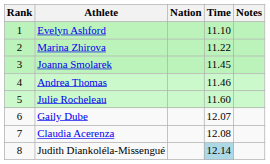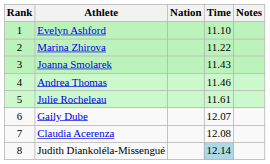 <table class="wikitable sortable" style="text-align:center">
 <tr>
 <th>Rank</th>
 <th>Athlete</th>
 <th>Nation</th>
 <th>Time</th>
 <th>Notes</th>
 </tr>
 <tr style="background:#bbf3bb;">
 <td>1</td>
 <td align=left><a href='#'>Evelyn Ashford</a></td>
 <td align=left></td>
 <td>11.10</td>
 <td></td>
 </tr>
 <tr style="background:#bbf3bb;">
 <td>2</td>
 <td align=left><a href='#'>Marina Zhirova</a></td>
 <td align=left></td>
 <td>11.22</td>
 <td></td>
 </tr>
 <tr style="background:#bbf3bb;">
 <td>3</td>
 <td align=left><a href='#'>Joanna Smolarek</a></td>
 <td align=left></td>
-<td>11.45</td>
+<td>11.43</td>
 <td></td>
 </tr>
 <tr style="background:#ccf9cc;">
 <td>4</td>
 <td align=left><a href='#'>Andrea Thomas</a></td>
 <td align=left></td>
 <td>11.46</td>
 <td></td>
 </tr>
 <tr style="background:#ccf9cc;">
 <td>5</td>
 <td align=left><a href='#'>Julie Rocheleau</a></td>
 <td align=left></td>
-<td>11.60</td>
+<td>11.61</td>
 <td></td>
 </tr>
 <tr>
 <td>6</td>
 <td align=left><a href='#'>Gaily Dube</a></td>
 <td align=left></td>
 <td>12.07</td>
 <td></td>
 </tr>
 <tr>
 <td>7</td>
 <td align=left><a href='#'>Claudia Acerenza</a></td>
 <td align=left></td>
 <td>12.08</td>
 <td></td>
 </tr>
 <tr>
 <td>8</td>
 <td align=left>Judith Diankoléla-Missengué</td>
 <td align=left></td>
 <td style="background: lightblue;">12.14</td>
 <td></td>
 </tr>
 </table>
